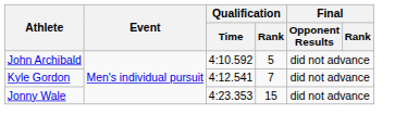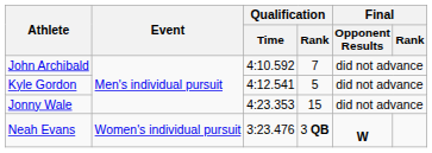 <table class="wikitable" style="font-size:90%;">
 <tr>
 <th rowspan=2>Athlete</th>
 <th rowspan=2>Event</th>
 <th colspan=2>Qualification</th>
 <th colspan=2>Final</th>
 </tr>
 <tr style="font-size:95%">
 <th>Time</th>
 <th>Rank</th>
 <th>Opponent<br>Results</th>
 <th>Rank</th>
 </tr>
 <tr align=center>
 <td align=left><a href='#'>John Archibald</a></td>
 <td align=left rowspan=3><a href='#'>Men's individual pursuit</a></td>
 <td>4:10.592</td>
-<td>5</td>
+<td>7</td>
 <td colspan=2>did not advance</td>
 </tr>
 <tr align=center>
 <td align=left><a href='#'>Kyle Gordon</a></td>
 <td>4:12.541</td>
-<td>7</td>
+<td>5</td>
 <td colspan=2>did not advance</td>
 </tr>
 <tr align=center>
 <td align=left><a href='#'>Jonny Wale</a></td>
 <td>4:23.353</td>
 <td>15</td>
 <td colspan=2>did not advance</td>
 </tr>
+<tr align=center>
+<td align=left><a href='#'>Neah Evans</a></td>
+<td align=left><a href='#'>Women's individual pursuit</a></td>
+<td>3:23.476</td>
+<td>3 <strong>QB</strong></td>
+<td><br><strong>W</strong></td>
+<td></td>
+</tr>
 </table>
